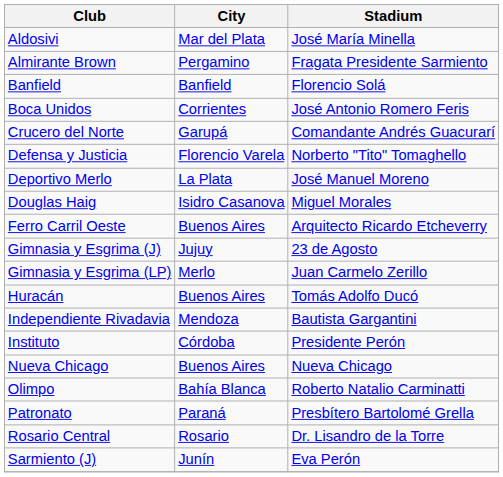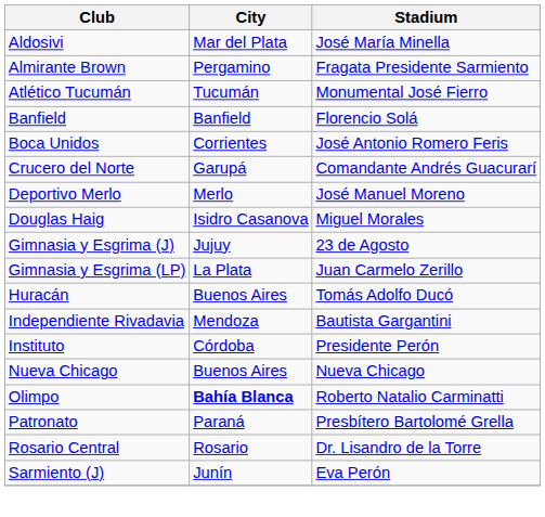 <table class="wikitable sortable">
 <tr>
 <th>Club</th>
 <th>City</th>
 <th>Stadium</th>
 </tr>
 <tr>
 <td><a href='#'>Aldosivi</a></td>
 <td><a href='#'>Mar del Plata</a></td>
 <td><a href='#'>José María Minella</a></td>
 </tr>
 <tr>
 <td><a href='#'>Almirante Brown</a></td>
 <td><a href='#'>Pergamino</a></td>
 <td><a href='#'>Fragata Presidente Sarmiento</a></td>
 </tr>
 <tr>
+<td><a href='#'>Atlético Tucumán</a></td>
+<td><a href='#'>Tucumán</a></td>
+<td><a href='#'>Monumental José Fierro</a></td>
+</tr>
+<tr>
 <td><a href='#'>Banfield</a></td>
 <td><a href='#'>Banfield</a></td>
 <td><a href='#'>Florencio Solá</a></td>
 </tr>
 <tr>
 <td><a href='#'>Boca Unidos</a></td>
 <td><a href='#'>Corrientes</a></td>
 <td><a href='#'>José Antonio Romero Feris</a></td>
 </tr>
 <tr>
 <td><a href='#'>Crucero del Norte</a></td>
 <td><a href='#'>Garupá</a></td>
 <td><a href='#'>Comandante Andrés Guacurarí</a></td>
 </tr>
 <tr>
-<td><a href='#'>Defensa y Justicia</a></td>
-<td><a href='#'>Florencio Varela</a></td>
-<td><a href='#'>Norberto "Tito" Tomaghello</a></td>
-</tr>
-<tr>
 <td><a href='#'>Deportivo Merlo</a></td>
-<td><a href='#'>La Plata</a></td>
+<td><a href='#'>Merlo</a></td>
 <td><a href='#'>José Manuel Moreno</a></td>
 </tr>
 <tr>
 <td><a href='#'>Douglas Haig</a></td>
 <td><a href='#'>Isidro Casanova</a></td>
 <td><a href='#'>Miguel Morales</a></td>
 </tr>
 <tr>
-<td><a href='#'>Ferro Carril Oeste</a></td>
-<td><a href='#'>Buenos Aires</a></td>
-<td><a href='#'>Arquitecto Ricardo Etcheverry</a></td>
-</tr>
-<tr>
 <td><a href='#'>Gimnasia y Esgrima (J)</a></td>
 <td><a href='#'>Jujuy</a></td>
 <td><a href='#'>23 de Agosto</a></td>
 </tr>
 <tr>
 <td><a href='#'>Gimnasia y Esgrima (LP)</a></td>
-<td><a href='#'>Merlo</a></td>
+<td><a href='#'>La Plata</a></td>
 <td><a href='#'>Juan Carmelo Zerillo</a></td>
 </tr>
 <tr>
 <td><a href='#'>Huracán</a></td>
 <td><a href='#'>Buenos Aires</a></td>
 <td><a href='#'>Tomás Adolfo Ducó</a></td>
 </tr>
 <tr>
 <td><a href='#'>Independiente Rivadavia</a></td>
 <td><a href='#'>Mendoza</a></td>
 <td><a href='#'>Bautista Gargantini</a></td>
 </tr>
 <tr>
 <td><a href='#'>Instituto</a></td>
 <td><a href='#'>Córdoba</a></td>
 <td><a href='#'>Presidente Perón</a></td>
 </tr>
 <tr>
 <td><a href='#'>Nueva Chicago</a></td>
 <td><a href='#'>Buenos Aires</a></td>
 <td><a href='#'>Nueva Chicago</a></td>
 </tr>
 <tr>
 <td><a href='#'>Olimpo</a></td>
-<td><a href='#'>Bahía Blanca</a></td>
+<td><strong><a href='#'>Bahía Blanca</a></strong></td>
 <td><a href='#'>Roberto Natalio Carminatti</a></td>
 </tr>
 <tr>
 <td><a href='#'>Patronato</a></td>
 <td><a href='#'>Paraná</a></td>
 <td><a href='#'>Presbítero Bartolomé Grella</a></td>
 </tr>
 <tr>
 <td><a href='#'>Rosario Central</a></td>
 <td><a href='#'>Rosario</a></td>
 <td><a href='#'>Dr. Lisandro de la Torre</a></td>
 </tr>
 <tr>
 <td><a href='#'>Sarmiento (J)</a></td>
 <td><a href='#'>Junín</a></td>
 <td><a href='#'>Eva Perón</a></td>
 </tr>
 <tr>
 </tr>
 </table>
